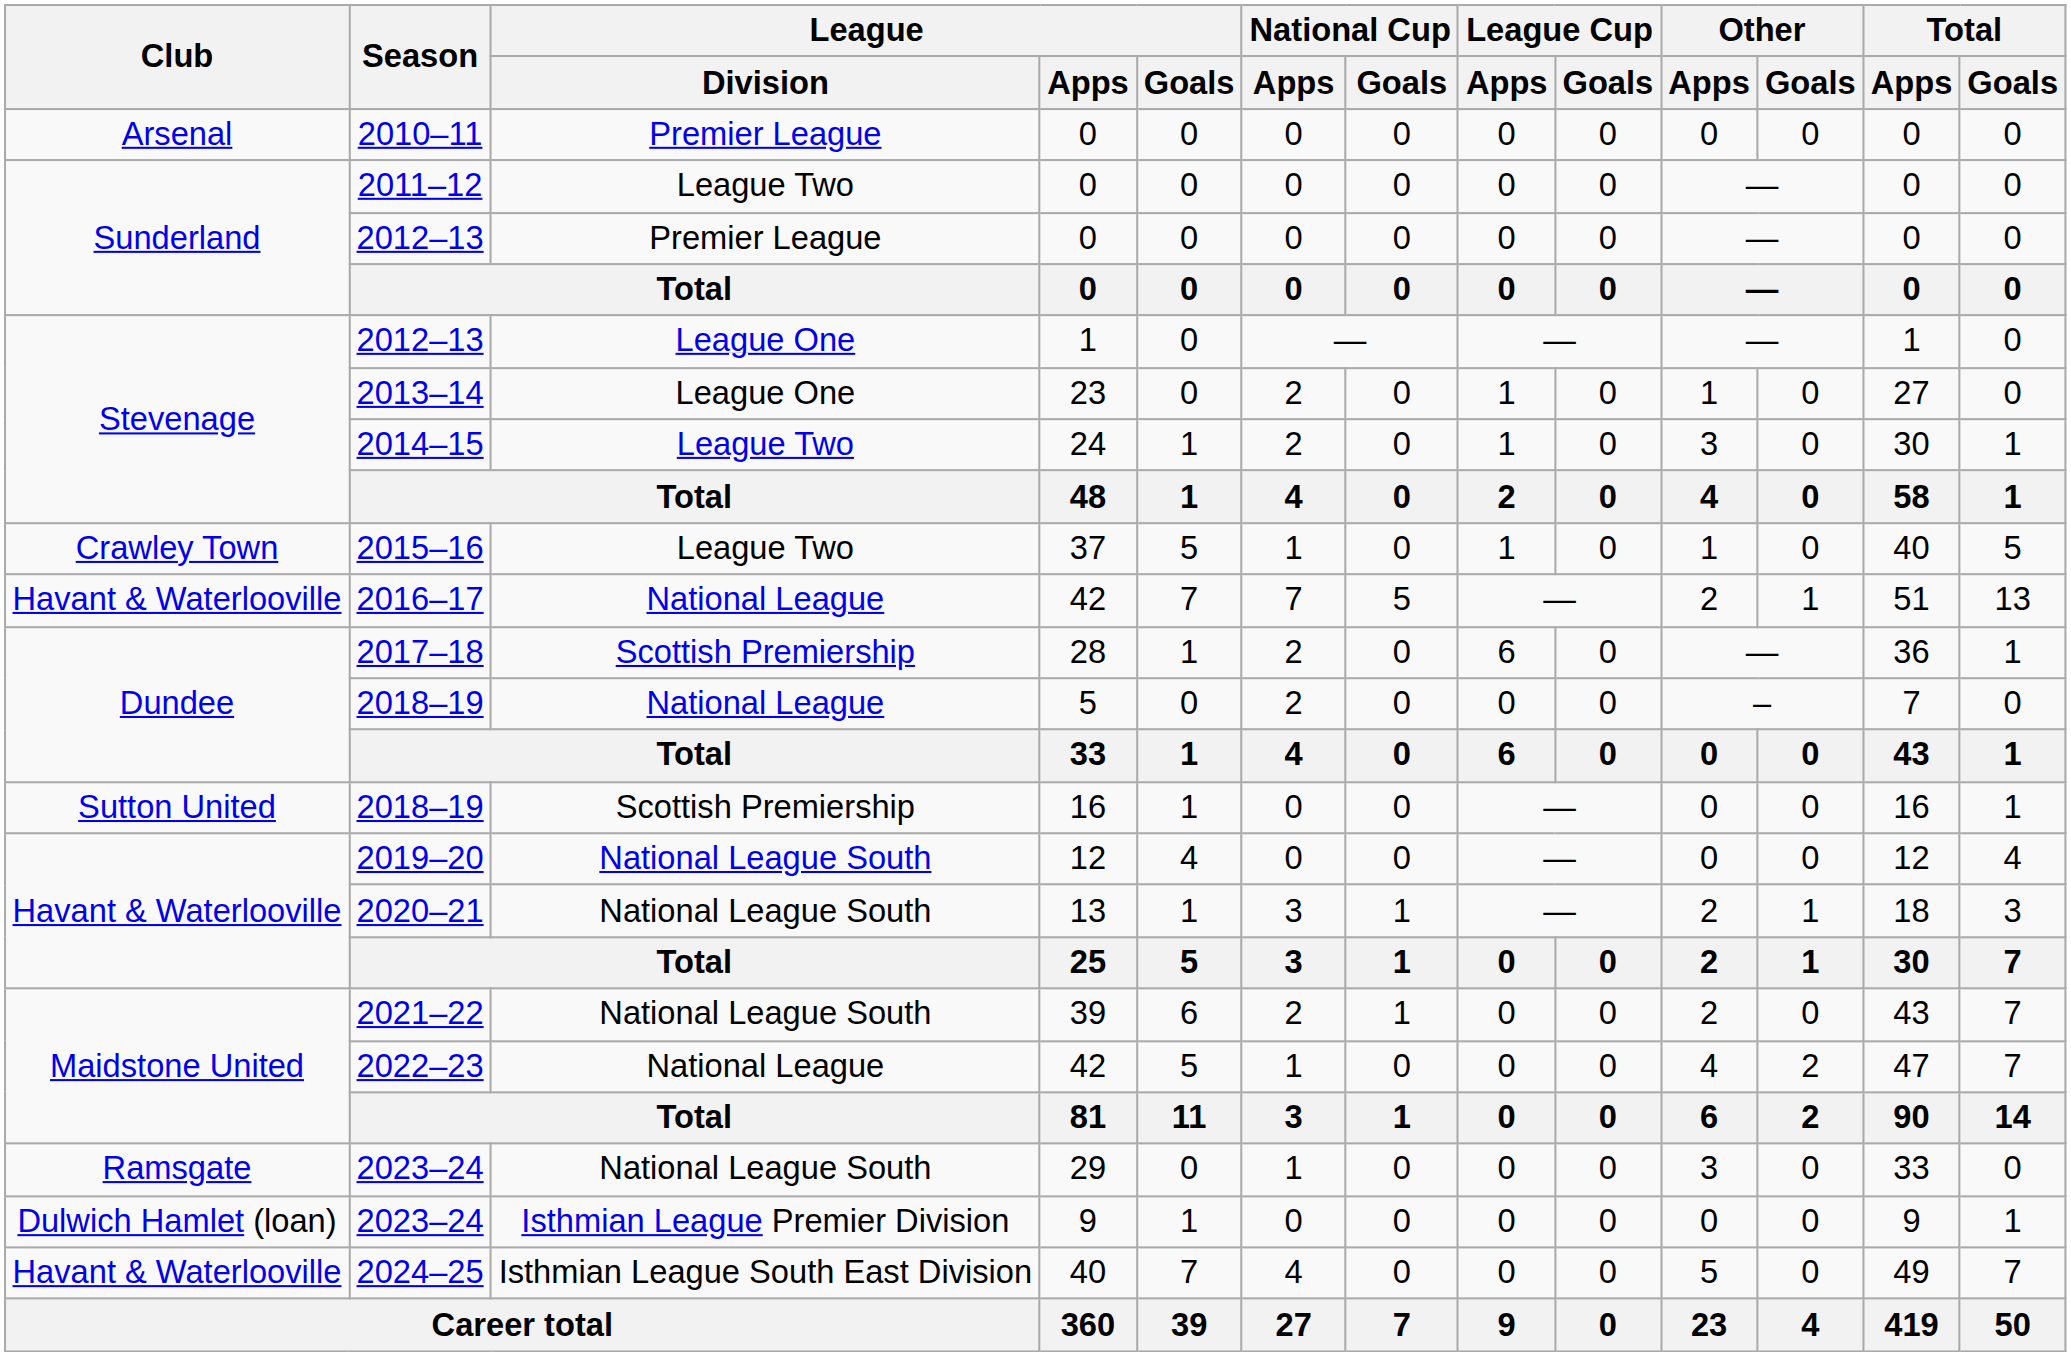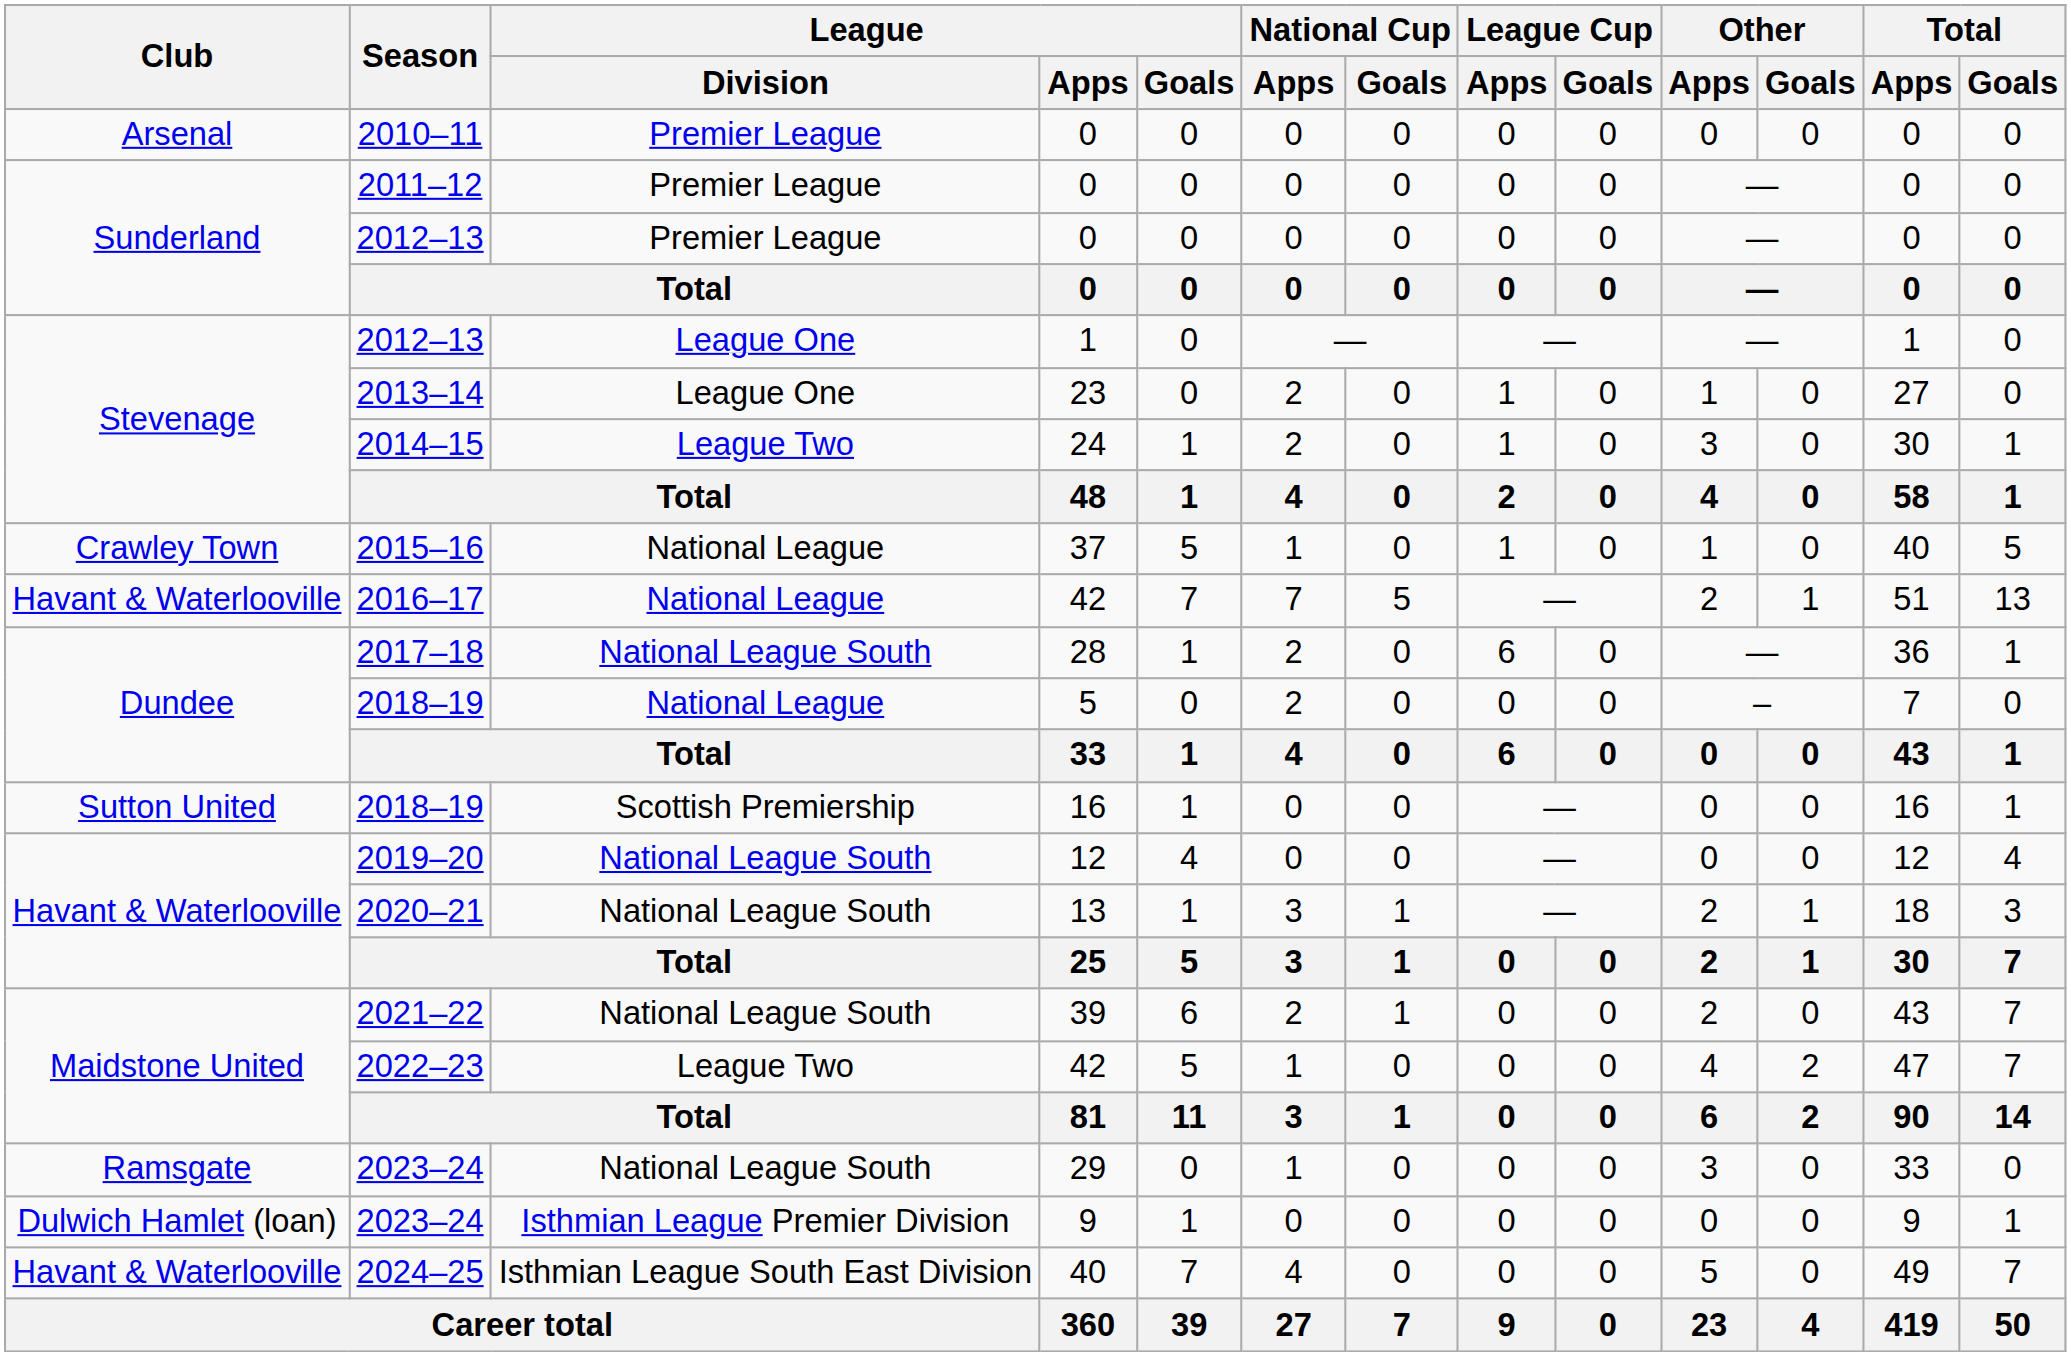 <table class="wikitable" style="text-align: center">
 <tr>
 <th rowspan=2>Club</th>
 <th rowspan=2>Season</th>
 <th colspan=3>League</th>
 <th colspan=2>National Cup</th>
 <th colspan=2>League Cup</th>
 <th colspan=2>Other</th>
 <th colspan=2>Total</th>
 </tr>
 <tr>
 <th>Division</th>
 <th>Apps</th>
 <th>Goals</th>
 <th>Apps</th>
 <th>Goals</th>
 <th>Apps</th>
 <th>Goals</th>
 <th>Apps</th>
 <th>Goals</th>
 <th>Apps</th>
 <th>Goals</th>
 </tr>
 <tr>
 <td><a href='#'>Arsenal</a></td>
 <td><a href='#'>2010–11</a></td>
 <td><a href='#'>Premier League</a></td>
 <td>0</td>
 <td>0</td>
 <td>0</td>
 <td>0</td>
 <td>0</td>
 <td>0</td>
 <td>0</td>
 <td>0</td>
 <td>0</td>
 <td>0</td>
 </tr>
 <tr>
 <td rowspan="3"><a href='#'>Sunderland</a></td>
 <td><a href='#'>2011–12</a></td>
-<td>League Two</td>
+<td>Premier League</td>
 <td>0</td>
 <td>0</td>
 <td>0</td>
 <td>0</td>
 <td>0</td>
 <td>0</td>
 <td colspan=2>—</td>
 <td>0</td>
 <td>0</td>
 </tr>
 <tr>
 <td><a href='#'>2012–13</a></td>
 <td>Premier League</td>
 <td>0</td>
 <td>0</td>
 <td>0</td>
 <td>0</td>
 <td>0</td>
 <td>0</td>
 <td colspan=2>—</td>
 <td>0</td>
 <td>0</td>
 </tr>
 <tr>
 <th colspan=2>Total</th>
 <th>0</th>
 <th>0</th>
 <th>0</th>
 <th>0</th>
 <th>0</th>
 <th>0</th>
 <th colspan=2>—</th>
 <th>0</th>
 <th>0</th>
 </tr>
 <tr>
 <td rowspan="4"><a href='#'>Stevenage</a></td>
 <td><a href='#'>2012–13</a></td>
 <td><a href='#'>League One</a></td>
 <td>1</td>
 <td>0</td>
 <td colspan=2>—</td>
 <td colspan=2>—</td>
 <td colspan=2>—</td>
 <td>1</td>
 <td>0</td>
 </tr>
 <tr>
 <td><a href='#'>2013–14</a></td>
 <td>League One</td>
 <td>23</td>
 <td>0</td>
 <td>2</td>
 <td>0</td>
 <td>1</td>
 <td>0</td>
 <td>1</td>
 <td>0</td>
 <td>27</td>
 <td>0</td>
 </tr>
 <tr>
 <td><a href='#'>2014–15</a></td>
 <td><a href='#'>League Two</a></td>
 <td>24</td>
 <td>1</td>
 <td>2</td>
 <td>0</td>
 <td>1</td>
 <td>0</td>
 <td>3</td>
 <td>0</td>
 <td>30</td>
 <td>1</td>
 </tr>
 <tr>
 <th colspan=2>Total</th>
 <th>48</th>
 <th>1</th>
 <th>4</th>
 <th>0</th>
 <th>2</th>
 <th>0</th>
 <th>4</th>
 <th>0</th>
 <th>58</th>
 <th>1</th>
 </tr>
 <tr>
 <td><a href='#'>Crawley Town</a></td>
 <td><a href='#'>2015–16</a></td>
-<td>League Two</td>
+<td>National League</td>
 <td>37</td>
 <td>5</td>
 <td>1</td>
 <td>0</td>
 <td>1</td>
 <td>0</td>
 <td>1</td>
 <td>0</td>
 <td>40</td>
 <td>5</td>
 </tr>
 <tr>
 <td><a href='#'>Havant & Waterlooville</a></td>
 <td><a href='#'>2016–17</a></td>
 <td><a href='#'>National League</a></td>
 <td>42</td>
 <td>7</td>
 <td>7</td>
 <td>5</td>
 <td colspan=2>—</td>
 <td>2</td>
 <td>1</td>
 <td>51</td>
 <td>13</td>
 </tr>
 <tr>
 <td rowspan=3><a href='#'>Dundee</a></td>
 <td><a href='#'>2017–18</a></td>
-<td><a href='#'>Scottish Premiership</a></td>
+<td><a href='#'>National League South</a></td>
 <td>28</td>
 <td>1</td>
 <td>2</td>
 <td>0</td>
 <td>6</td>
 <td>0</td>
 <td colspan=2>—</td>
 <td>36</td>
 <td>1</td>
 </tr>
 <tr>
 <td><a href='#'>2018–19</a></td>
 <td><a href='#'>National League</a></td>
 <td>5</td>
 <td>0</td>
 <td>2</td>
 <td>0</td>
 <td>0</td>
 <td>0</td>
 <td colspan=2>–</td>
 <td>7</td>
 <td>0</td>
 </tr>
 <tr>
 <th colspan=2>Total</th>
 <th>33</th>
 <th>1</th>
 <th>4</th>
 <th>0</th>
 <th>6</th>
 <th>0</th>
 <th>0</th>
 <th>0</th>
 <th>43</th>
 <th>1</th>
 </tr>
 <tr>
 <td><a href='#'>Sutton United</a></td>
 <td><a href='#'>2018–19</a></td>
 <td>Scottish Premiership</td>
 <td>16</td>
 <td>1</td>
 <td>0</td>
 <td>0</td>
 <td colspan=2>—</td>
 <td>0</td>
 <td>0</td>
 <td>16</td>
 <td>1</td>
 </tr>
 <tr>
 <td rowspan=3><a href='#'>Havant & Waterlooville</a></td>
 <td><a href='#'>2019–20</a></td>
 <td><a href='#'>National League South</a></td>
 <td>12</td>
 <td>4</td>
 <td>0</td>
 <td>0</td>
 <td colspan=2>—</td>
 <td>0</td>
 <td>0</td>
 <td>12</td>
 <td>4</td>
 </tr>
 <tr>
 <td><a href='#'>2020–21</a></td>
 <td>National League South</td>
 <td>13</td>
 <td>1</td>
 <td>3</td>
 <td>1</td>
 <td colspan=2>—</td>
 <td>2</td>
 <td>1</td>
 <td>18</td>
 <td>3</td>
 </tr>
 <tr>
 <th colspan=2>Total</th>
 <th>25</th>
 <th>5</th>
 <th>3</th>
 <th>1</th>
 <th>0</th>
 <th>0</th>
 <th>2</th>
 <th>1</th>
 <th>30</th>
 <th>7</th>
 </tr>
 <tr>
 <td rowspan="3"><a href='#'>Maidstone United</a></td>
 <td><a href='#'>2021–22</a></td>
 <td>National League South</td>
 <td>39</td>
 <td>6</td>
 <td>2</td>
 <td>1</td>
 <td>0</td>
 <td>0</td>
 <td>2</td>
 <td>0</td>
 <td>43</td>
 <td>7</td>
 </tr>
 <tr>
 <td><a href='#'>2022–23</a></td>
-<td>National League</td>
+<td>League Two</td>
 <td>42</td>
 <td>5</td>
 <td>1</td>
 <td>0</td>
 <td>0</td>
 <td>0</td>
 <td>4</td>
 <td>2</td>
 <td>47</td>
 <td>7</td>
 </tr>
 <tr>
 <th colspan="2">Total</th>
 <th>81</th>
 <th>11</th>
 <th>3</th>
 <th>1</th>
 <th>0</th>
 <th>0</th>
 <th>6</th>
 <th>2</th>
 <th>90</th>
 <th>14</th>
 </tr>
 <tr>
 <td><a href='#'>Ramsgate</a></td>
 <td><a href='#'>2023–24</a></td>
 <td>National League South</td>
 <td>29</td>
 <td>0</td>
 <td>1</td>
 <td>0</td>
 <td>0</td>
 <td>0</td>
 <td>3</td>
 <td>0</td>
 <td>33</td>
 <td>0</td>
 </tr>
 <tr>
 <td><a href='#'>Dulwich Hamlet</a> (loan)</td>
 <td><a href='#'>2023–24</a></td>
 <td><a href='#'>Isthmian League</a> Premier Division</td>
 <td>9</td>
 <td>1</td>
 <td>0</td>
 <td>0</td>
 <td>0</td>
 <td>0</td>
 <td>0</td>
 <td>0</td>
 <td>9</td>
 <td>1</td>
 </tr>
 <tr>
 <td><a href='#'>Havant & Waterlooville</a></td>
 <td><a href='#'>2024–25</a></td>
 <td>Isthmian League South East Division</td>
 <td>40</td>
 <td>7</td>
 <td>4</td>
 <td>0</td>
 <td>0</td>
 <td>0</td>
 <td>5</td>
 <td>0</td>
 <td>49</td>
 <td>7</td>
 </tr>
 <tr>
 <th colspan="3">Career total</th>
 <th>360</th>
 <th>39</th>
 <th>27</th>
 <th>7</th>
 <th>9</th>
 <th>0</th>
 <th>23</th>
 <th>4</th>
 <th>419</th>
 <th>50</th>
 </tr>
 </table>
